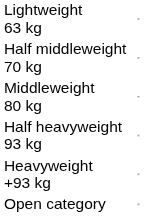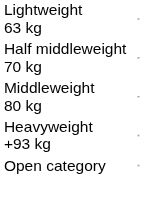 <table>
 <tr>
 <td>Lightweight <br> 63 kg <br> </td>
 <td></td>
 <td></td>
 <td> <hr> </td>
 </tr>
 <tr>
 <td>Half middleweight <br> 70 kg <br> </td>
 <td></td>
 <td></td>
 <td> <hr> </td>
 </tr>
 <tr>
 <td>Middleweight <br> 80 kg <br> </td>
 <td></td>
 <td></td>
 <td> <hr> </td>
 </tr>
 <tr>
-<td>Half heavyweight <br> 93 kg <br> </td>
-<td></td>
-<td></td>
-<td> <hr> </td>
-</tr>
-<tr>
 <td>Heavyweight <br> +93 kg <br> </td>
 <td></td>
 <td></td>
 <td> <hr> </td>
 </tr>
 <tr>
 <td>Open category <br> </td>
 <td></td>
 <td></td>
 <td> <hr> </td>
 </tr>
 </table>
